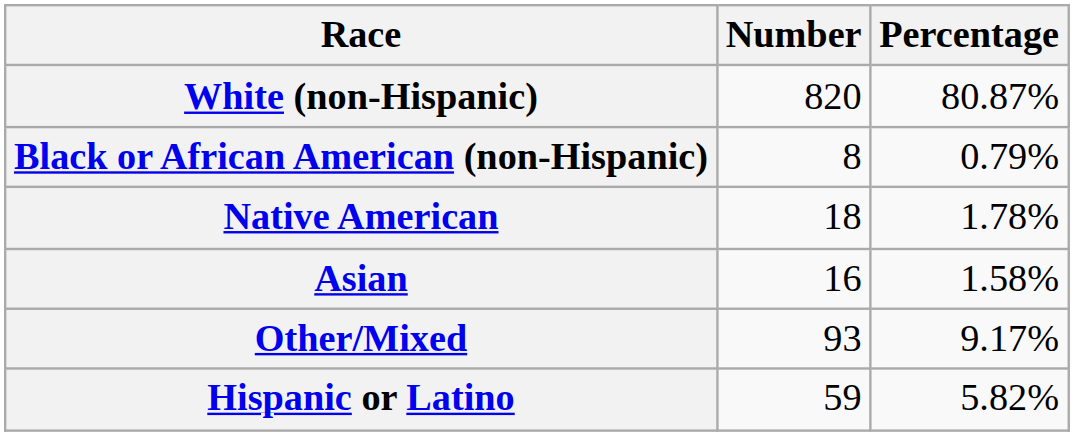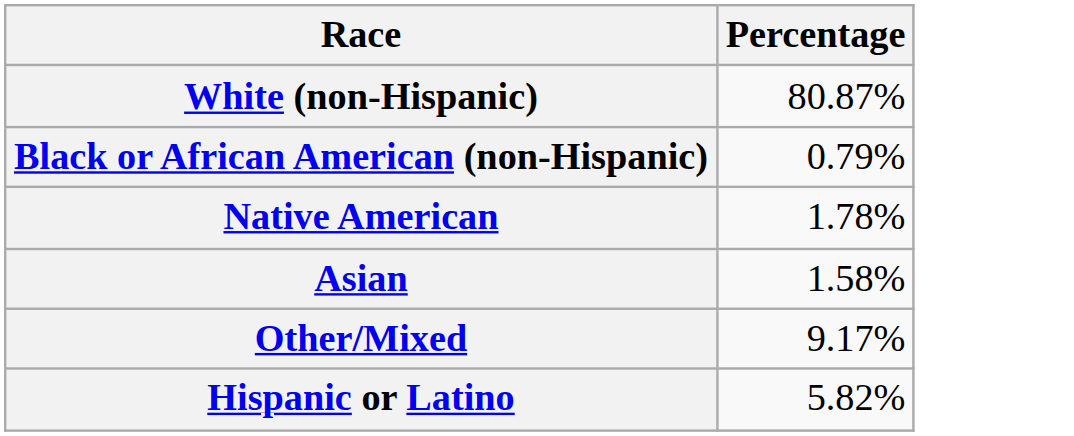 <table class="wikitable" style="text-align:right">
 <tr>
 <th scope="col">Race</th>
-<th scope="col">Number</th>
 <th scope="col">Percentage</th>
 </tr>
 <tr>
 <th scope="row"><a href='#'>White</a> (non-Hispanic)</th>
-<td>820</td>
 <td>80.87%</td>
 </tr>
 <tr>
 <th scope="row"><a href='#'>Black or African American</a> (non-Hispanic)</th>
-<td>8</td>
 <td>0.79%</td>
 </tr>
 <tr>
 <th scope="row"><a href='#'>Native American</a></th>
-<td>18</td>
 <td>1.78%</td>
 </tr>
 <tr>
 <th scope="row"><a href='#'>Asian</a></th>
-<td>16</td>
 <td>1.58%</td>
 </tr>
 <tr>
 <th scope="row"><a href='#'>Other/Mixed</a></th>
-<td>93</td>
 <td>9.17%</td>
 </tr>
 <tr>
 <th scope="row"><a href='#'>Hispanic</a> or <a href='#'>Latino</a></th>
-<td>59</td>
 <td>5.82%</td>
 </tr>
 </table>
